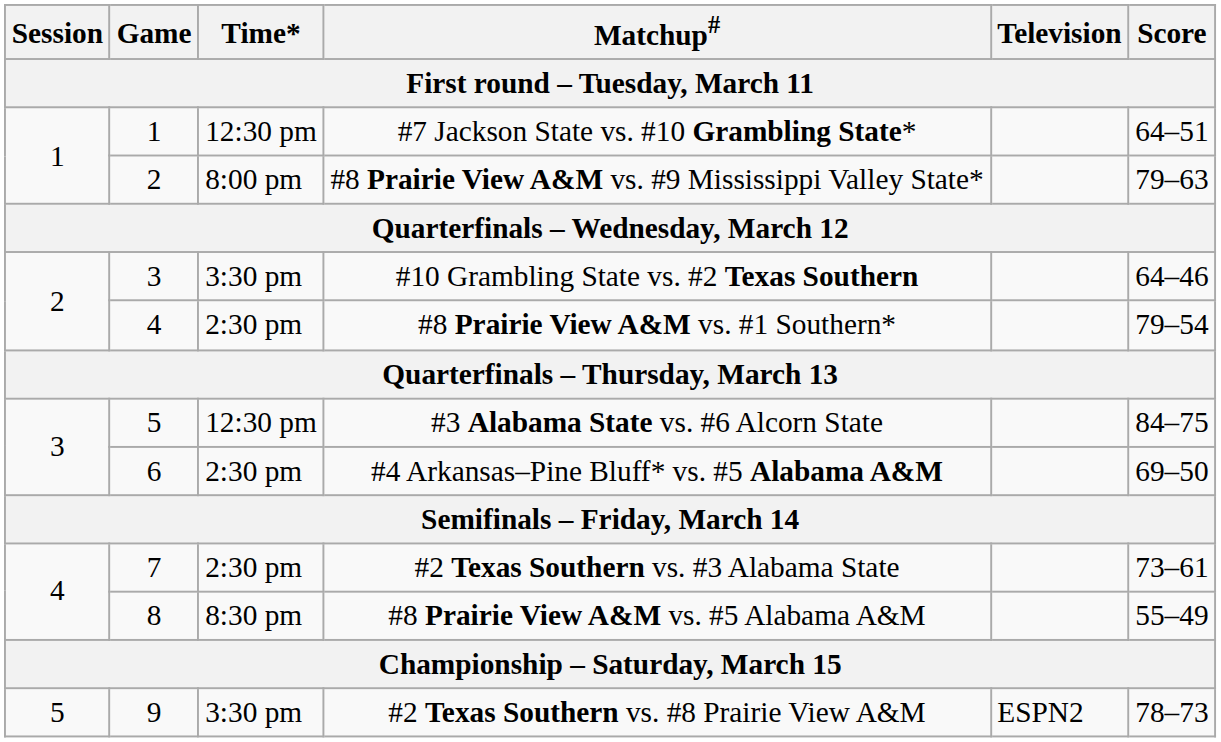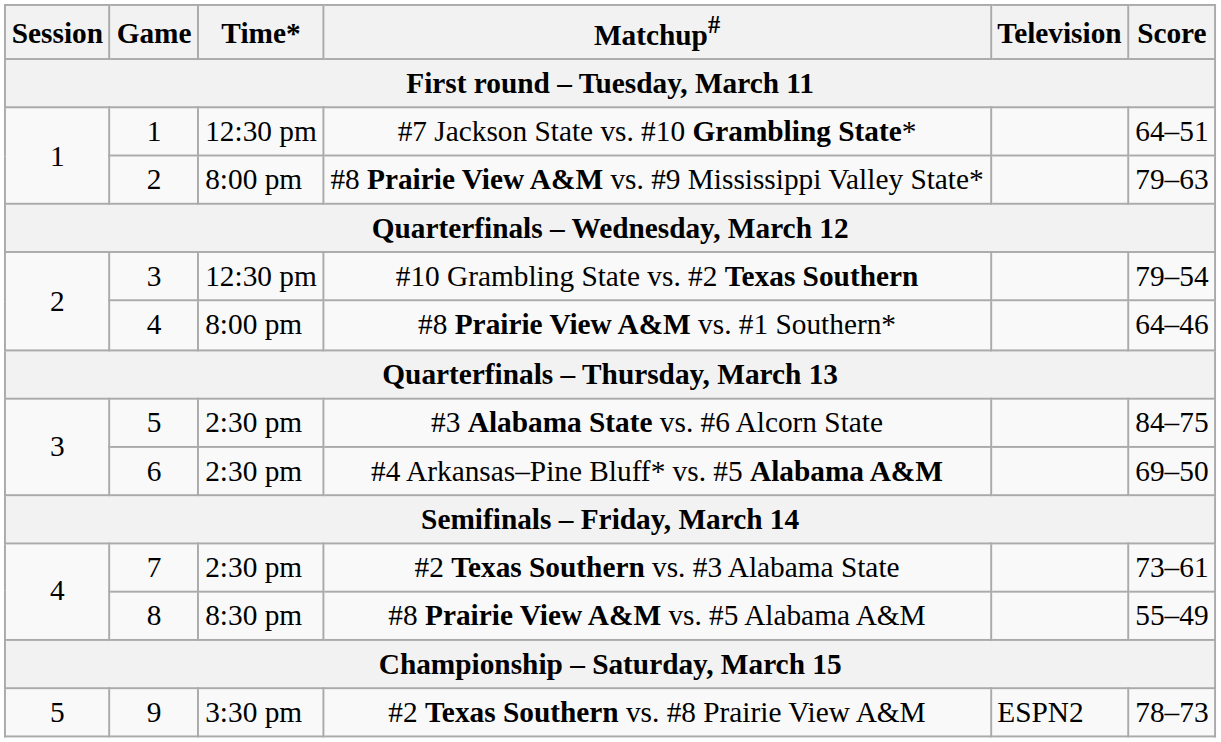 <table class="wikitable" style="font-size: 95%">
 <tr>
 <th>Session</th>
 <th>Game</th>
 <th>Time*</th>
 <th>Matchup<sup>#</sup></th>
 <th>Television</th>
 <th>Score</th>
 </tr>
 <tr>
 <th colspan=6>First round – Tuesday, March 11</th>
 </tr>
 <tr>
 <td rowspan=2 align=center>1</td>
 <td align=center>1</td>
 <td>12:30 pm</td>
 <td align=center>#7 Jackson State vs. #10 <strong>Grambling State</strong>*</td>
 <td></td>
 <td>64–51</td>
 </tr>
 <tr>
 <td align=center>2</td>
 <td>8:00 pm</td>
 <td align=center>#8 <strong>Prairie View A&M</strong> vs. #9 Mississippi Valley State*</td>
 <td></td>
 <td>79–63</td>
 </tr>
 <tr>
 <th colspan=6>Quarterfinals – Wednesday, March 12</th>
 </tr>
 <tr>
 <td rowspan=2 align=center>2</td>
 <td align=center>3</td>
-<td>3:30 pm</td>
+<td>12:30 pm</td>
 <td align=center>#10 Grambling State vs. #2 <strong>Texas Southern</strong></td>
 <td></td>
-<td>64–46</td>
+<td>79–54</td>
 </tr>
 <tr>
 <td align=center>4</td>
-<td>2:30 pm</td>
+<td>8:00 pm</td>
 <td align=center>#8 <strong>Prairie View A&M</strong> vs. #1 Southern*</td>
 <td></td>
-<td>79–54</td>
+<td>64–46</td>
 </tr>
 <tr>
 <th colspan=6>Quarterfinals – Thursday, March 13</th>
 </tr>
 <tr>
 <td rowspan=2 align=center>3</td>
 <td align=center>5</td>
-<td>12:30 pm</td>
+<td>2:30 pm</td>
 <td align=center>#3 <strong>Alabama State</strong> vs. #6 Alcorn State</td>
 <td></td>
 <td>84–75</td>
 </tr>
 <tr>
 <td align=center>6</td>
 <td>2:30 pm</td>
 <td align=center>#4 Arkansas–Pine Bluff* vs. #5 <strong>Alabama A&M</strong></td>
 <td></td>
 <td>69–50</td>
 </tr>
 <tr>
 <th colspan=6>Semifinals – Friday, March 14</th>
 </tr>
 <tr>
 <td rowspan=2 align=center>4</td>
 <td align=center>7</td>
 <td>2:30 pm</td>
 <td align=center>#2 <strong>Texas Southern</strong> vs. #3 Alabama State</td>
 <td></td>
 <td>73–61</td>
 </tr>
 <tr>
 <td align=center>8</td>
 <td>8:30 pm</td>
 <td align=center>#8 <strong>Prairie View A&M</strong> vs. #5 Alabama A&M</td>
 <td></td>
 <td>55–49</td>
 </tr>
 <tr>
 <th colspan=6>Championship – Saturday, March 15</th>
 </tr>
 <tr>
 <td align=center>5</td>
 <td align=center>9</td>
 <td>3:30 pm</td>
 <td align=center>#2 <strong>Texas Southern</strong> vs. #8 Prairie View A&M</td>
 <td>ESPN2</td>
 <td>78–73</td>
 </tr>
 </table>
